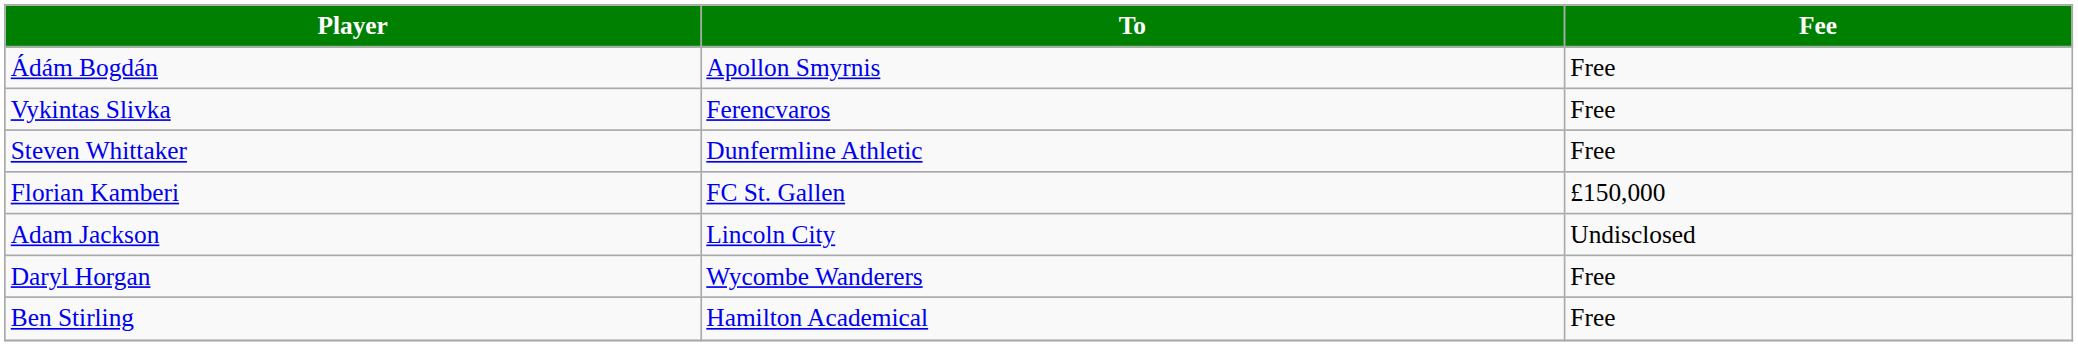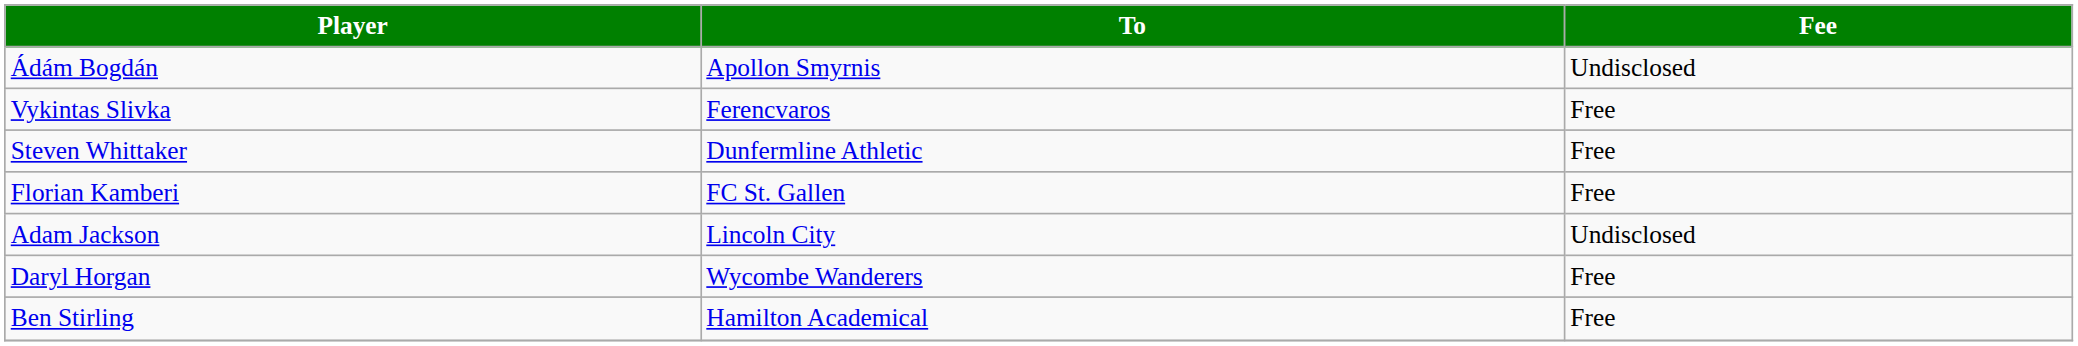 <table class="wikitable" style="text-align:center; font-size:95%;width:98%; text-align:left">
 <tr>
 <th style="background:#008000; color:white;">Player</th>
 <th style="background:#008000; color:white;">To</th>
 <th style="background:#008000; color:white;">Fee</th>
 </tr>
 <tr>
 <td> <a href='#'>Ádám Bogdán</a></td>
 <td> <a href='#'>Apollon Smyrnis</a></td>
-<td>Free</td>
+<td>Undisclosed</td>
 </tr>
 <tr>
 <td> <a href='#'>Vykintas Slivka</a></td>
 <td> <a href='#'>Ferencvaros</a></td>
 <td>Free</td>
 </tr>
 <tr>
 <td> <a href='#'>Steven Whittaker</a></td>
 <td> <a href='#'>Dunfermline Athletic</a></td>
 <td>Free</td>
 </tr>
 <tr>
 <td> <a href='#'>Florian Kamberi</a></td>
 <td> <a href='#'>FC St. Gallen</a></td>
-<td>£150,000</td>
+<td>Free</td>
 </tr>
 <tr>
 <td> <a href='#'>Adam Jackson</a></td>
 <td> <a href='#'>Lincoln City</a></td>
 <td>Undisclosed</td>
 </tr>
 <tr>
 <td> <a href='#'>Daryl Horgan</a></td>
 <td> <a href='#'>Wycombe Wanderers</a></td>
 <td>Free</td>
 </tr>
 <tr>
 <td> <a href='#'>Ben Stirling</a></td>
 <td> <a href='#'>Hamilton Academical</a></td>
 <td>Free</td>
 </tr>
 <tr>
 </tr>
 </table>
